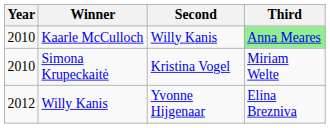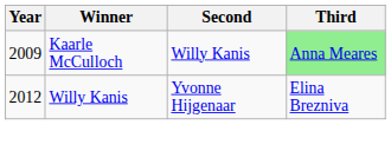 <table class="wikitable" style="font-size:100%" width=60%>
 <tr>
 <th>Year</th>
 <th>Winner</th>
 <th>Second</th>
 <th>Third</th>
 </tr>
 <tr>
-<td>2010</td>
+<td>2009</td>
 <td> <a href='#'>Kaarle McCulloch</a></td>
 <td> <a href='#'>Willy Kanis</a></td>
 <td style="background: lightgreen;"> <a href='#'>Anna Meares</a></td>
-</tr>
-<tr>
-<td>2010</td>
-<td> <a href='#'>Simona Krupeckaitė</a></td>
-<td> <a href='#'>Kristina Vogel</a></td>
-<td> <a href='#'>Miriam Welte</a></td>
 </tr>
 <tr>
 <td>2012</td>
 <td> <a href='#'>Willy Kanis</a></td>
 <td> <a href='#'>Yvonne Hijgenaar</a></td>
 <td> <a href='#'>Elina Brezniva</a></td>
 </tr>
 </table>
